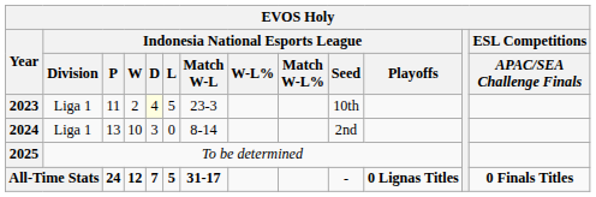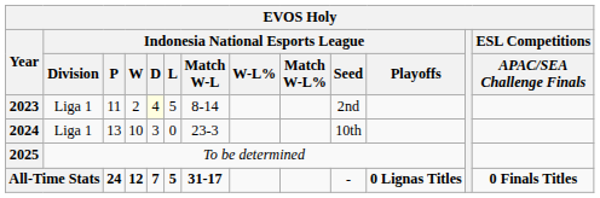 <table class="wikitable" style="font-size:80%; text-align:center;">
 <tr>
 <th colspan="13">EVOS Holy</th>
 </tr>
 <tr>
 <th rowspan="2">Year</th>
 <th colspan="10">Indonesia National Esports League</th>
 <th rowspan="16"></th>
 <th>ESL Competitions</th>
 </tr>
 <tr>
 <th>Division</th>
 <th>P</th>
 <th>W</th>
 <th>D</th>
 <th>L</th>
 <th>Match <br> W-L</th>
 <th>W-L%</th>
 <th>Match <br> W-L%</th>
 <th>Seed</th>
 <th>Playoffs</th>
 <th><em>APAC/SEA <br> Challenge Finals</em></th>
 </tr>
 <tr>
 <th>2023</th>
 <td>Liga 1</td>
 <td>11</td>
 <td>2</td>
 <td style="background: lightyellow;">4</td>
 <td>5</td>
-<td>23-3</td>
+<td>8-14</td>
 <td></td>
 <td></td>
-<td>10th</td>
+<td>2nd</td>
 <td></td>
 <td></td>
 </tr>
 <tr>
 <th>2024</th>
 <td>Liga 1</td>
 <td>13</td>
 <td>10</td>
 <td>3</td>
 <td>0</td>
-<td>8-14</td>
+<td>23-3</td>
 <td></td>
 <td></td>
-<td>2nd</td>
+<td>10th</td>
 <td></td>
 <td></td>
 </tr>
 <tr>
 <th>2025</th>
 <td colspan="10"><em>To be determined</em></td>
 <td></td>
 </tr>
 <tr>
 <th colspan="2">All-Time Stats</th>
 <td><strong>24</strong></td>
 <td><strong>12</strong></td>
 <td><strong>7</strong></td>
 <td><strong>5</strong></td>
 <td><strong>31-17</strong></td>
 <td></td>
 <td></td>
 <td>-</td>
 <td style="text-align:center;"><strong>0 Lignas Titles</strong></td>
 <td style="text-align:center;"><strong>0 Finals Titles</strong></td>
 </tr>
 </table>
